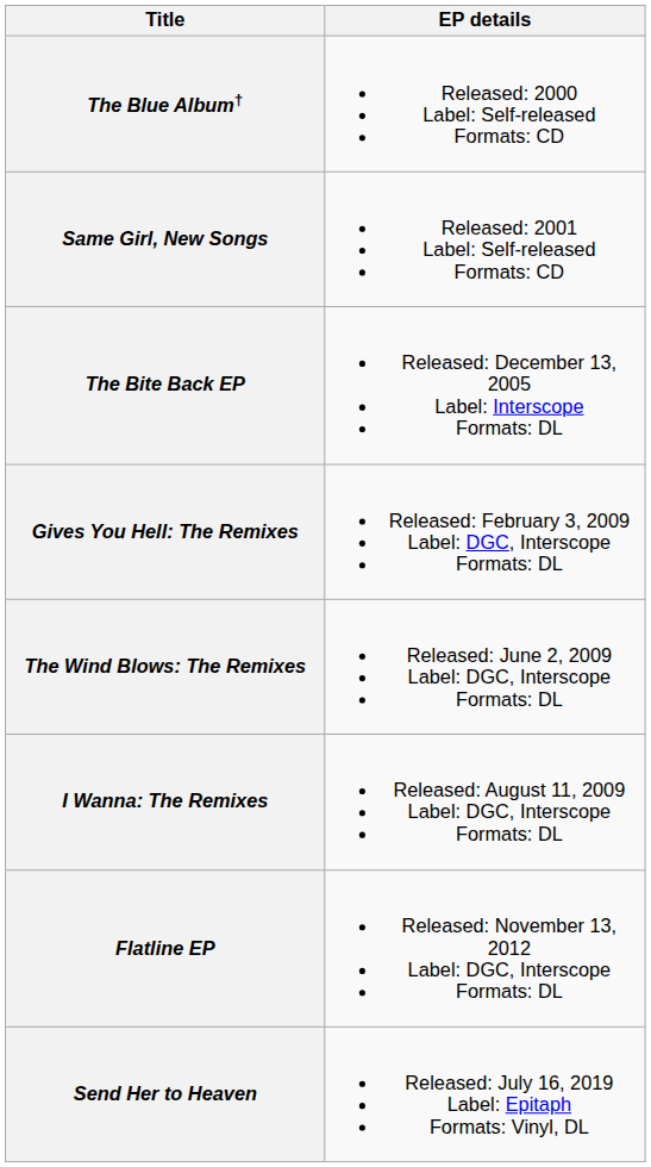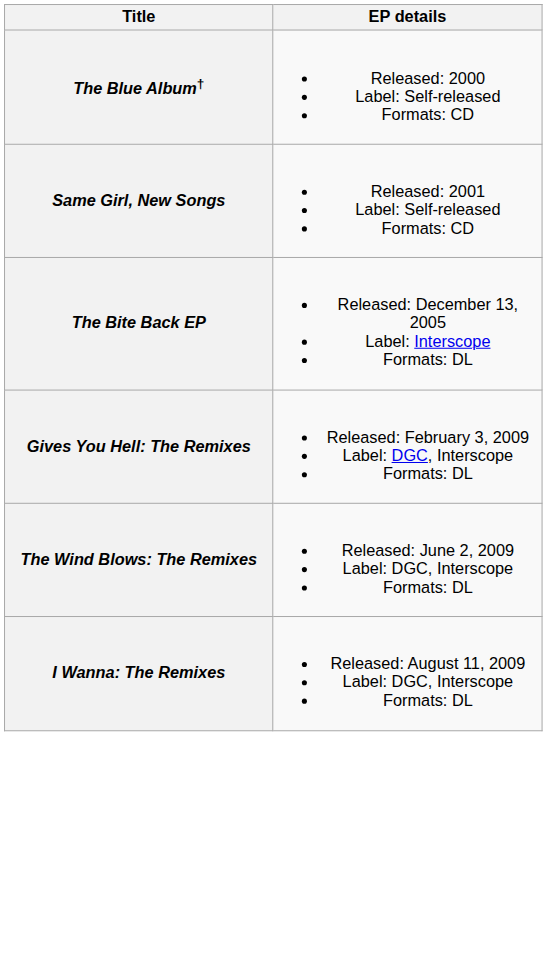 <table class="wikitable plainrowheaders" style="text-align:center;">
 <tr>
 <th scope="col" style="width:16em;">Title</th>
 <th scope="col" style="width:16em;">EP details</th>
 </tr>
 <tr>
 <th scope="row"><em>The Blue Album</em><sup>†</sup></th>
 <td><br><ul><li>Released: 2000</li><li>Label: Self-released</li><li>Formats: CD</li></ul></td>
 </tr>
 <tr>
 <th scope="row"><em>Same Girl, New Songs</em></th>
 <td><br><ul><li>Released: 2001</li><li>Label: Self-released</li><li>Formats: CD</li></ul></td>
 </tr>
 <tr>
 <th scope="row"><em>The Bite Back EP</em></th>
 <td><br><ul><li>Released: December 13, 2005</li><li>Label: <a href='#'>Interscope</a></li><li>Formats: DL</li></ul></td>
 </tr>
 <tr>
 <th scope="row"><em>Gives You Hell: The Remixes</em></th>
 <td><br><ul><li>Released: February 3, 2009</li><li>Label: <a href='#'>DGC</a>, Interscope</li><li>Formats: DL</li></ul></td>
 </tr>
 <tr>
 <th scope="row"><em>The Wind Blows: The Remixes</em></th>
 <td><br><ul><li>Released: June 2, 2009</li><li>Label: DGC, Interscope</li><li>Formats: DL</li></ul></td>
 </tr>
 <tr>
 <th scope="row"><em>I Wanna: The Remixes</em></th>
 <td><br><ul><li>Released: August 11, 2009</li><li>Label: DGC, Interscope</li><li>Formats: DL</li></ul></td>
 </tr>
-<tr>
-<th scope="row"><em>Flatline EP</em></th>
-<td><br><ul><li>Released: November 13, 2012</li><li>Label: DGC, Interscope</li><li>Formats: DL</li></ul></td>
-</tr>
-<tr>
-<th scope="row"><em>Send Her to Heaven</em></th>
-<td><br><ul><li>Released: July 16, 2019</li><li>Label: <a href='#'>Epitaph</a></li><li>Formats: Vinyl, DL</li></ul></td>
-</tr>
 </table>
